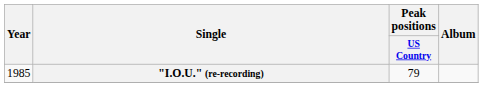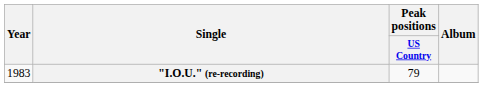 <table class="wikitable plainrowheaders" style="text-align:center;">
 <tr>
 <th rowspan="2">Year</th>
 <th rowspan="2" style="width:30em;">Single</th>
 <th colspan="1">Peak positions</th>
 <th rowspan="2">Album</th>
 </tr>
 <tr style="font-size:smaller;">
 <th width="50"><a href='#'>US Country</a><br></th>
 </tr>
 <tr>
-<td>1985</td>
+<td>1983</td>
 <th scope="row">"I.O.U." <small>(re-recording)</small></th>
 <td>79</td>
 <td></td>
 </tr>
 <tr>
 </tr>
 </table>
